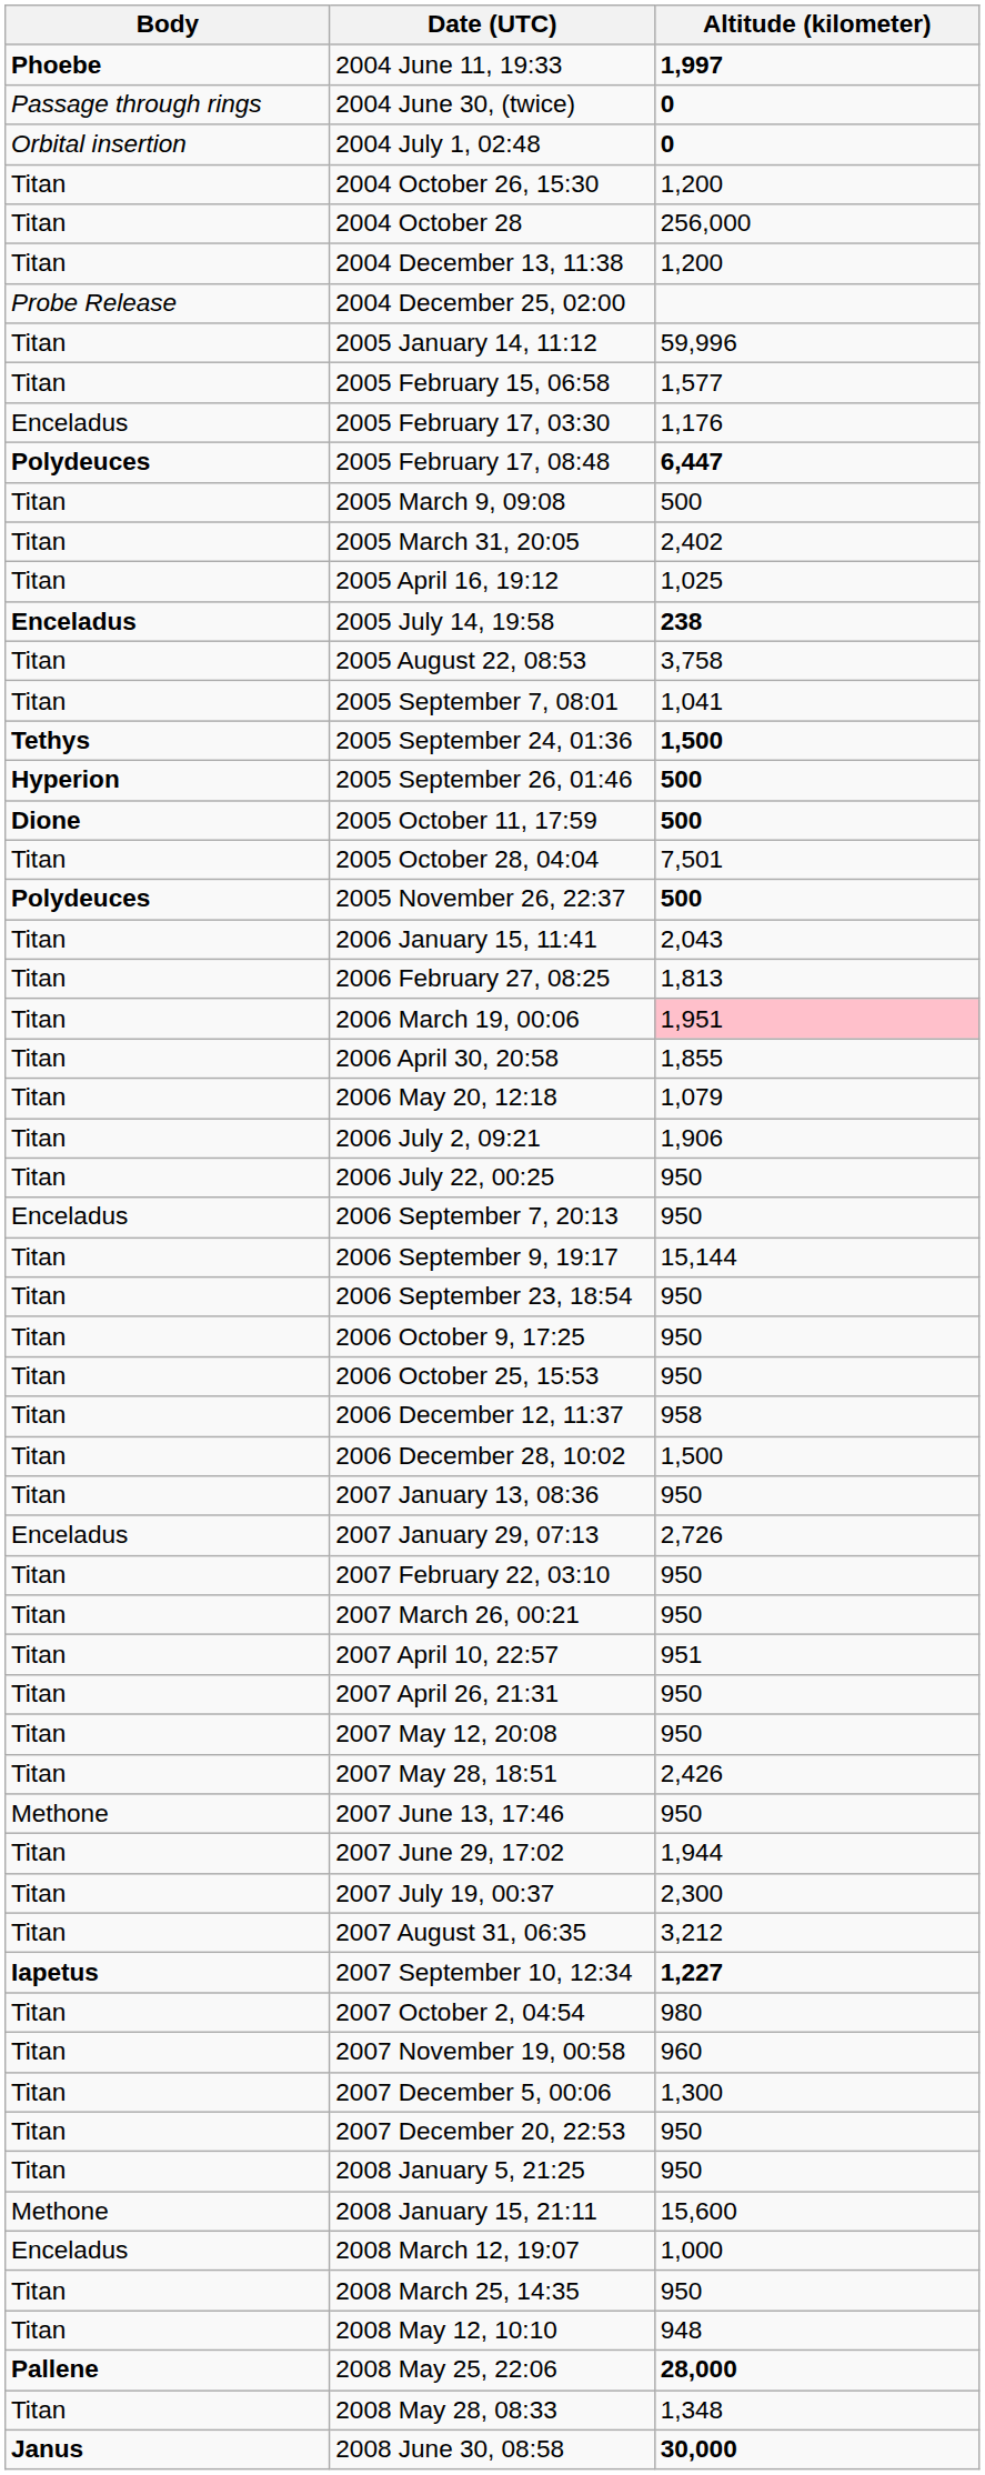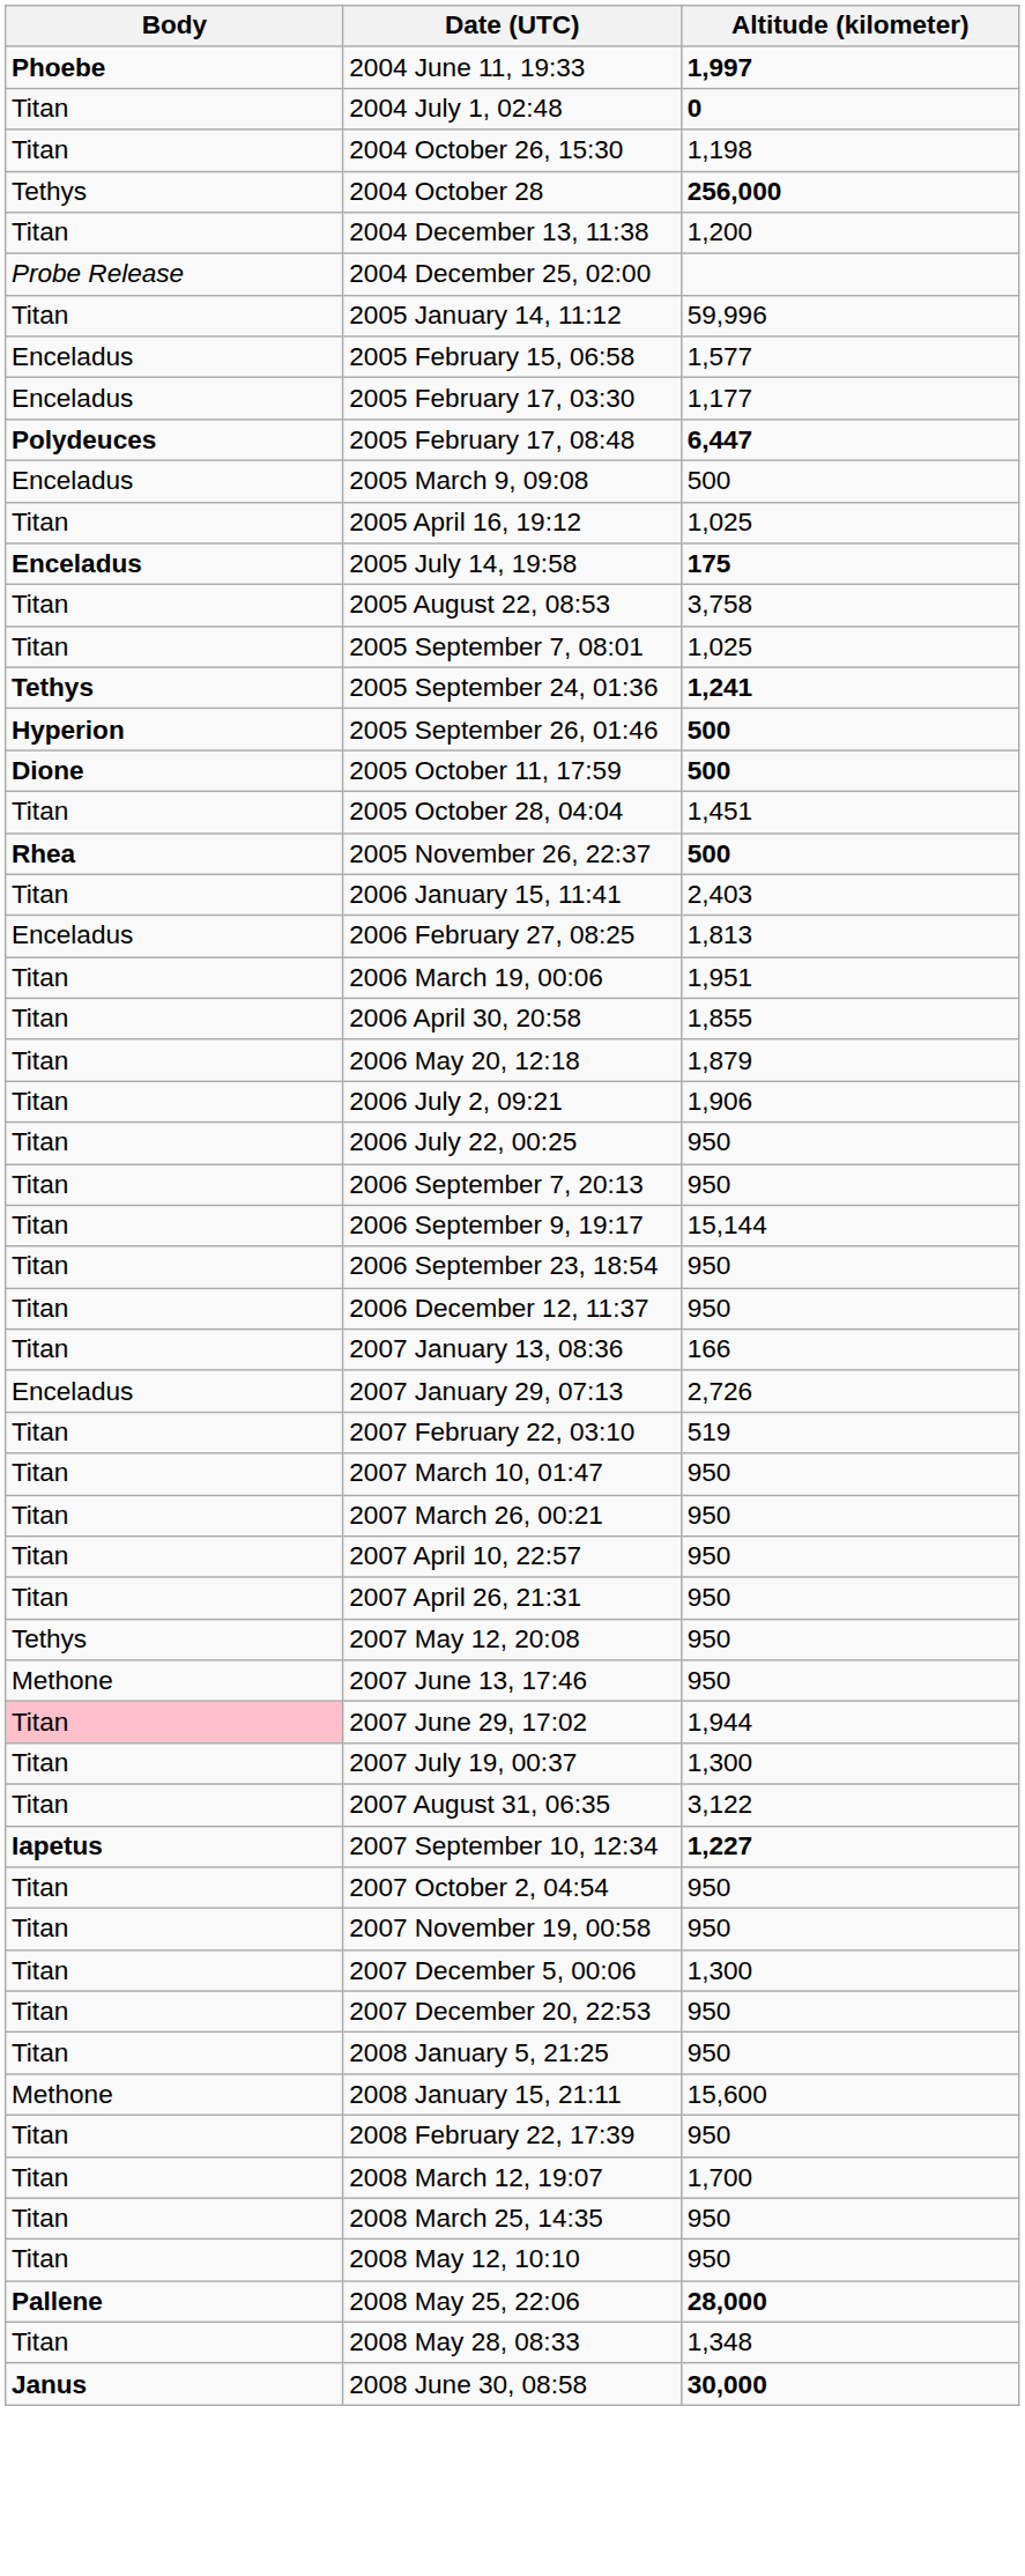 <table class="wikitable">
 <tr>
 <th style="width:200px; text-align:center;">Body</th>
 <th style="width:200px; text-align:center;">Date (UTC)</th>
 <th style="width:200px; text-align:center;">Altitude (kilometer)</th>
 </tr>
 <tr>
 <td><strong>Phoebe</strong></td>
 <td>2004 June 11, 19:33</td>
 <td><strong>1,997</strong></td>
 </tr>
 <tr>
-<td><em>Passage through rings</em></td>
-<td>2004 June 30, (twice)</td>
-<td><strong>0</strong></td>
-</tr>
-<tr>
-<td><em>Orbital insertion</em></td>
+<td>Titan</td>
 <td>2004 July 1, 02:48</td>
 <td><strong>0</strong></td>
 </tr>
 <tr>
 <td>Titan</td>
 <td>2004 October 26, 15:30</td>
-<td>1,200</td>
+<td>1,198</td>
 </tr>
 <tr>
-<td>Titan</td>
+<td>Tethys</td>
 <td>2004 October 28</td>
-<td>256,000</td>
+<td><strong>256,000</strong></td>
 </tr>
 <tr>
 <td>Titan</td>
 <td>2004 December 13, 11:38</td>
 <td>1,200</td>
 </tr>
 <tr>
 <td><em>Probe Release</em></td>
 <td>2004 December 25, 02:00</td>
 <td></td>
 </tr>
 <tr>
 <td>Titan</td>
 <td>2005 January 14, 11:12</td>
 <td>59,996</td>
 </tr>
 <tr>
-<td>Titan</td>
+<td>Enceladus</td>
 <td>2005 February 15, 06:58</td>
 <td>1,577</td>
 </tr>
 <tr>
 <td>Enceladus</td>
 <td>2005 February 17, 03:30</td>
-<td>1,176</td>
+<td>1,177</td>
 </tr>
 <tr>
 <td><strong>Polydeuces</strong></td>
 <td>2005 February 17, 08:48</td>
 <td><strong>6,447</strong></td>
 </tr>
 <tr>
-<td>Titan</td>
+<td>Enceladus</td>
 <td>2005 March 9, 09:08</td>
 <td>500</td>
-</tr>
-<tr>
-<td>Titan</td>
-<td>2005 March 31, 20:05</td>
-<td>2,402</td>
 </tr>
 <tr>
 <td>Titan</td>
 <td>2005 April 16, 19:12</td>
 <td>1,025</td>
 </tr>
 <tr>
 <td><strong>Enceladus</strong></td>
 <td>2005 July 14, 19:58</td>
-<td><strong>238</strong></td>
+<td><strong>175</strong></td>
 </tr>
 <tr>
 <td>Titan</td>
 <td>2005 August 22, 08:53</td>
 <td>3,758</td>
 </tr>
 <tr>
 <td>Titan</td>
 <td>2005 September 7, 08:01</td>
-<td>1,041</td>
+<td>1,025</td>
 </tr>
 <tr>
 <td><strong>Tethys</strong></td>
 <td>2005 September 24, 01:36</td>
-<td><strong>1,500</strong></td>
+<td><strong>1,241</strong></td>
 </tr>
 <tr>
 <td><strong>Hyperion</strong></td>
 <td>2005 September 26, 01:46</td>
 <td><strong>500</strong></td>
 </tr>
 <tr>
 <td><strong>Dione</strong></td>
 <td>2005 October 11, 17:59</td>
 <td><strong>500</strong></td>
 </tr>
 <tr>
 <td>Titan</td>
 <td>2005 October 28, 04:04</td>
-<td>7,501</td>
+<td>1,451</td>
 </tr>
 <tr>
-<td><strong>Polydeuces</strong></td>
+<td><strong>Rhea</strong></td>
 <td>2005 November 26, 22:37</td>
 <td><strong>500</strong></td>
 </tr>
 <tr>
 <td>Titan</td>
 <td>2006 January 15, 11:41</td>
-<td>2,043</td>
+<td>2,403</td>
 </tr>
 <tr>
-<td>Titan</td>
+<td>Enceladus</td>
 <td>2006 February 27, 08:25</td>
 <td>1,813</td>
 </tr>
 <tr>
 <td>Titan</td>
 <td>2006 March 19, 00:06</td>
-<td style="background: pink;">1,951</td>
+<td>1,951</td>
 </tr>
 <tr>
 <td>Titan</td>
 <td>2006 April 30, 20:58</td>
 <td>1,855</td>
 </tr>
 <tr>
 <td>Titan</td>
 <td>2006 May 20, 12:18</td>
-<td>1,079</td>
+<td>1,879</td>
 </tr>
 <tr>
 <td>Titan</td>
 <td>2006 July 2, 09:21</td>
 <td>1,906</td>
 </tr>
 <tr>
 <td>Titan</td>
 <td>2006 July 22, 00:25</td>
 <td>950</td>
 </tr>
 <tr>
-<td>Enceladus</td>
+<td>Titan</td>
 <td>2006 September 7, 20:13</td>
 <td>950</td>
 </tr>
 <tr>
 <td>Titan</td>
 <td>2006 September 9, 19:17</td>
 <td>15,144</td>
 </tr>
 <tr>
 <td>Titan</td>
 <td>2006 September 23, 18:54</td>
 <td>950</td>
 </tr>
 <tr>
 <td>Titan</td>
-<td>2006 October 9, 17:25</td>
+<td>2006 December 12, 11:37</td>
 <td>950</td>
 </tr>
 <tr>
 <td>Titan</td>
-<td>2006 October 25, 15:53</td>
-<td>950</td>
-</tr>
-<tr>
-<td>Titan</td>
-<td>2006 December 12, 11:37</td>
-<td>958</td>
-</tr>
-<tr>
-<td>Titan</td>
-<td>2006 December 28, 10:02</td>
-<td>1,500</td>
-</tr>
-<tr>
-<td>Titan</td>
 <td>2007 January 13, 08:36</td>
-<td>950</td>
+<td>166</td>
 </tr>
 <tr>
 <td>Enceladus</td>
 <td>2007 January 29, 07:13</td>
 <td>2,726</td>
 </tr>
 <tr>
 <td>Titan</td>
 <td>2007 February 22, 03:10</td>
+<td>519</td>
+</tr>
+<tr>
+<td>Titan</td>
+<td>2007 March 10, 01:47</td>
 <td>950</td>
 </tr>
 <tr>
 <td>Titan</td>
 <td>2007 March 26, 00:21</td>
 <td>950</td>
 </tr>
 <tr>
 <td>Titan</td>
 <td>2007 April 10, 22:57</td>
-<td>951</td>
+<td>950</td>
 </tr>
 <tr>
 <td>Titan</td>
 <td>2007 April 26, 21:31</td>
 <td>950</td>
 </tr>
 <tr>
-<td>Titan</td>
+<td>Tethys</td>
 <td>2007 May 12, 20:08</td>
 <td>950</td>
-</tr>
-<tr>
-<td>Titan</td>
-<td>2007 May 28, 18:51</td>
-<td>2,426</td>
 </tr>
 <tr>
 <td>Methone</td>
 <td>2007 June 13, 17:46</td>
 <td>950</td>
 </tr>
 <tr>
-<td>Titan</td>
+<td style="background: pink;">Titan</td>
 <td>2007 June 29, 17:02</td>
 <td>1,944</td>
 </tr>
 <tr>
 <td>Titan</td>
 <td>2007 July 19, 00:37</td>
-<td>2,300</td>
+<td>1,300</td>
 </tr>
 <tr>
 <td>Titan</td>
 <td>2007 August 31, 06:35</td>
-<td>3,212</td>
+<td>3,122</td>
 </tr>
 <tr>
 <td><strong>Iapetus</strong></td>
 <td>2007 September 10, 12:34</td>
 <td><strong>1,227</strong></td>
 </tr>
 <tr>
 <td>Titan</td>
 <td>2007 October 2, 04:54</td>
-<td>980</td>
+<td>950</td>
 </tr>
 <tr>
 <td>Titan</td>
 <td>2007 November 19, 00:58</td>
-<td>960</td>
+<td>950</td>
 </tr>
 <tr>
 <td>Titan</td>
 <td>2007 December 5, 00:06</td>
 <td>1,300</td>
 </tr>
 <tr>
 <td>Titan</td>
 <td>2007 December 20, 22:53</td>
 <td>950</td>
 </tr>
 <tr>
 <td>Titan</td>
 <td>2008 January 5, 21:25</td>
 <td>950</td>
 </tr>
 <tr>
 <td>Methone</td>
 <td>2008 January 15, 21:11</td>
 <td>15,600</td>
 </tr>
 <tr>
-<td>Enceladus</td>
+<td>Titan</td>
+<td>2008 February 22, 17:39</td>
+<td>950</td>
+</tr>
+<tr>
+<td>Titan</td>
 <td>2008 March 12, 19:07</td>
-<td>1,000</td>
+<td>1,700</td>
 </tr>
 <tr>
 <td>Titan</td>
 <td>2008 March 25, 14:35</td>
 <td>950</td>
 </tr>
 <tr>
 <td>Titan</td>
 <td>2008 May 12, 10:10</td>
-<td>948</td>
+<td>950</td>
 </tr>
 <tr>
 <td><strong>Pallene</strong></td>
 <td>2008 May 25, 22:06</td>
 <td><strong>28,000</strong></td>
 </tr>
 <tr>
 <td>Titan</td>
 <td>2008 May 28, 08:33</td>
 <td>1,348</td>
 </tr>
 <tr>
 <td><strong>Janus</strong></td>
 <td>2008 June 30, 08:58</td>
 <td><strong>30,000</strong></td>
 </tr>
 </table>
